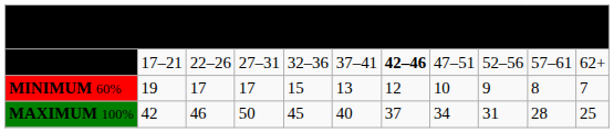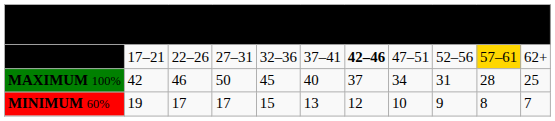 <table class="wikitable">
 <tr style="background: black" align="center">
 <td colspan="11" style="font-size:;"><span><strong>PUSH-UPS (2 minutes)</strong><br><small>FEMALE</small></span></td>
 </tr>
 <tr>
 <td style="background: black"><span> <strong>AGE GROUP</strong></span></td>
 <td>17–21</td>
 <td>22–26</td>
 <td>27–31</td>
 <td>32–36</td>
 <td>37–41</td>
 <td><strong>42–46</strong></td>
 <td>47–51</td>
 <td>52–56</td>
-<td>57–61</td>
+<td style="background: gold;">57–61</td>
 <td>62+</td>
+</tr>
+<tr>
+<td style="background: green"><strong>MAXIMUM</strong> <small>100%</small></td>
+<td>42</td>
+<td>46</td>
+<td>50</td>
+<td>45</td>
+<td>40</td>
+<td>37</td>
+<td>34</td>
+<td>31</td>
+<td>28</td>
+<td>25</td>
 </tr>
 <tr>
 <td style="background: red"><strong>MINIMUM</strong> <small>60%</small></td>
 <td>19</td>
 <td>17</td>
 <td>17</td>
 <td>15</td>
 <td>13</td>
 <td>12</td>
 <td>10</td>
 <td>9</td>
 <td>8</td>
 <td>7</td>
 </tr>
-<tr>
-<td style="background: green"><strong>MAXIMUM</strong> <small>100%</small></td>
-<td>42</td>
-<td>46</td>
-<td>50</td>
-<td>45</td>
-<td>40</td>
-<td>37</td>
-<td>34</td>
-<td>31</td>
-<td>28</td>
-<td>25</td>
-</tr>
 </table>
